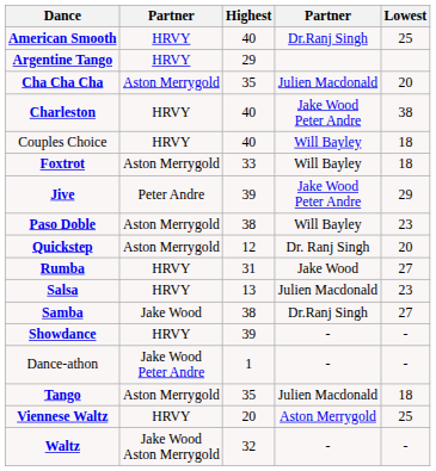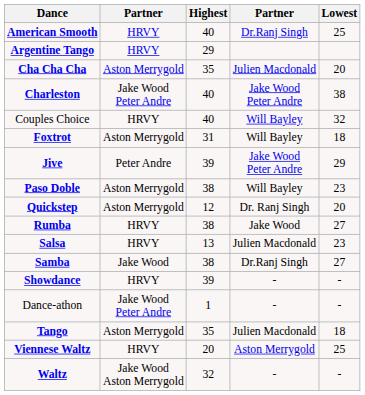 <table class="wikitable sortable collapsed">
 <tr style="text-align:Center; background:#cc;">
 <th>Dance</th>
 <th>Partner</th>
 <th>Highest</th>
 <th>Partner</th>
 <th>Lowest</th>
 </tr>
 <tr style="text-align: center; background:#faf6f6;">
 <td><strong><a href='#'>American Smooth</a></strong></td>
 <td><a href='#'>HRVY</a></td>
 <td>40</td>
 <td><a href='#'>Dr.Ranj Singh</a></td>
 <td>25</td>
 </tr>
 <tr style="text-align: center; background:#faf6f6;">
 <td><strong><a href='#'>Argentine Tango</a></strong></td>
 <td><a href='#'>HRVY</a></td>
 <td>29</td>
 <td></td>
 <td></td>
 </tr>
 <tr style="text-align: center; background:#faf6f6;">
 <td><strong><a href='#'>Cha Cha Cha</a></strong></td>
 <td><a href='#'>Aston Merrygold</a></td>
 <td>35</td>
 <td><a href='#'>Julien Macdonald</a></td>
 <td>20</td>
 </tr>
 <tr style="text-align: center; background:#faf6f6;">
 <td><strong><a href='#'>Charleston</a></strong></td>
-<td>HRVY</td>
+<td>Jake Wood<br><a href='#'>Peter Andre</a></td>
 <td>40</td>
 <td><a href='#'>Jake Wood</a><br><a href='#'>Peter Andre</a></td>
 <td>38</td>
 </tr>
 <tr style="text-align: center; background:#faf6f6;">
 <td>Couples Choice</td>
 <td>HRVY</td>
 <td>40</td>
 <td><a href='#'>Will Bayley</a></td>
-<td>18</td>
+<td>32</td>
 </tr>
 <tr style="text-align: center; background:#faf6f6;">
 <td><strong><a href='#'>Foxtrot</a></strong></td>
 <td>Aston Merrygold</td>
-<td>33</td>
+<td>31</td>
 <td>Will Bayley</td>
 <td>18</td>
 </tr>
 <tr style="text-align: center; background:#faf6f6;">
 <td><strong><a href='#'>Jive</a></strong></td>
 <td>Peter Andre</td>
 <td>39</td>
 <td><a href='#'>Jake Wood</a><br><a href='#'>Peter Andre</a></td>
 <td>29</td>
 </tr>
 <tr style="text-align: center; background:#faf6f6;">
 <td><strong><a href='#'>Paso Doble</a></strong></td>
 <td>Aston Merrygold</td>
 <td>38</td>
 <td>Will Bayley</td>
 <td>23</td>
 </tr>
 <tr style="text-align: center; background:#faf6f6;">
 <td><strong><a href='#'>Quickstep</a></strong></td>
 <td>Aston Merrygold</td>
 <td>12</td>
 <td>Dr. Ranj Singh</td>
 <td>20</td>
 </tr>
 <tr style="text-align: center; background:#faf6f6;">
 <td><strong><a href='#'>Rumba</a></strong></td>
 <td>HRVY</td>
-<td>31</td>
+<td>38</td>
 <td>Jake Wood</td>
 <td>27</td>
 </tr>
 <tr style="text-align: center; background:#faf6f6;">
 <td><strong><a href='#'>Salsa</a></strong></td>
 <td>HRVY</td>
 <td>13</td>
 <td>Julien Macdonald</td>
 <td>23</td>
 </tr>
 <tr style="text-align: center; background:#faf6f6;">
 <td><strong><a href='#'>Samba</a></strong></td>
 <td>Jake Wood</td>
 <td>38</td>
 <td>Dr.Ranj Singh</td>
 <td>27</td>
 </tr>
 <tr style="text-align: center; background:#faf6f6;">
 <td><strong><a href='#'>Showdance</a></strong></td>
 <td>HRVY</td>
 <td>39</td>
 <td>-</td>
 <td>-</td>
 </tr>
 <tr style="text-align: center; background:#faf6f6;">
 <td>Dance-athon</td>
 <td>Jake Wood<br><a href='#'>Peter Andre</a></td>
 <td>1</td>
 <td>-</td>
 <td>-</td>
 </tr>
 <tr style="text-align: center; background:#faf6f6;">
 <td><strong><a href='#'>Tango</a></strong></td>
 <td>Aston Merrygold</td>
 <td>35</td>
 <td>Julien Macdonald</td>
 <td>18</td>
 </tr>
 <tr style="text-align: center; background:#faf6f6;">
 <td><strong><a href='#'>Viennese Waltz</a></strong></td>
 <td>HRVY</td>
 <td>20</td>
 <td><a href='#'>Aston Merrygold</a></td>
 <td>25</td>
 </tr>
 <tr style="text-align: center; background:#faf6f6;">
 <td><strong><a href='#'>Waltz</a></strong></td>
 <td>Jake Wood<br>Aston Merrygold</td>
 <td>32</td>
 <td>-</td>
 <td>-</td>
 </tr>
 </table>
